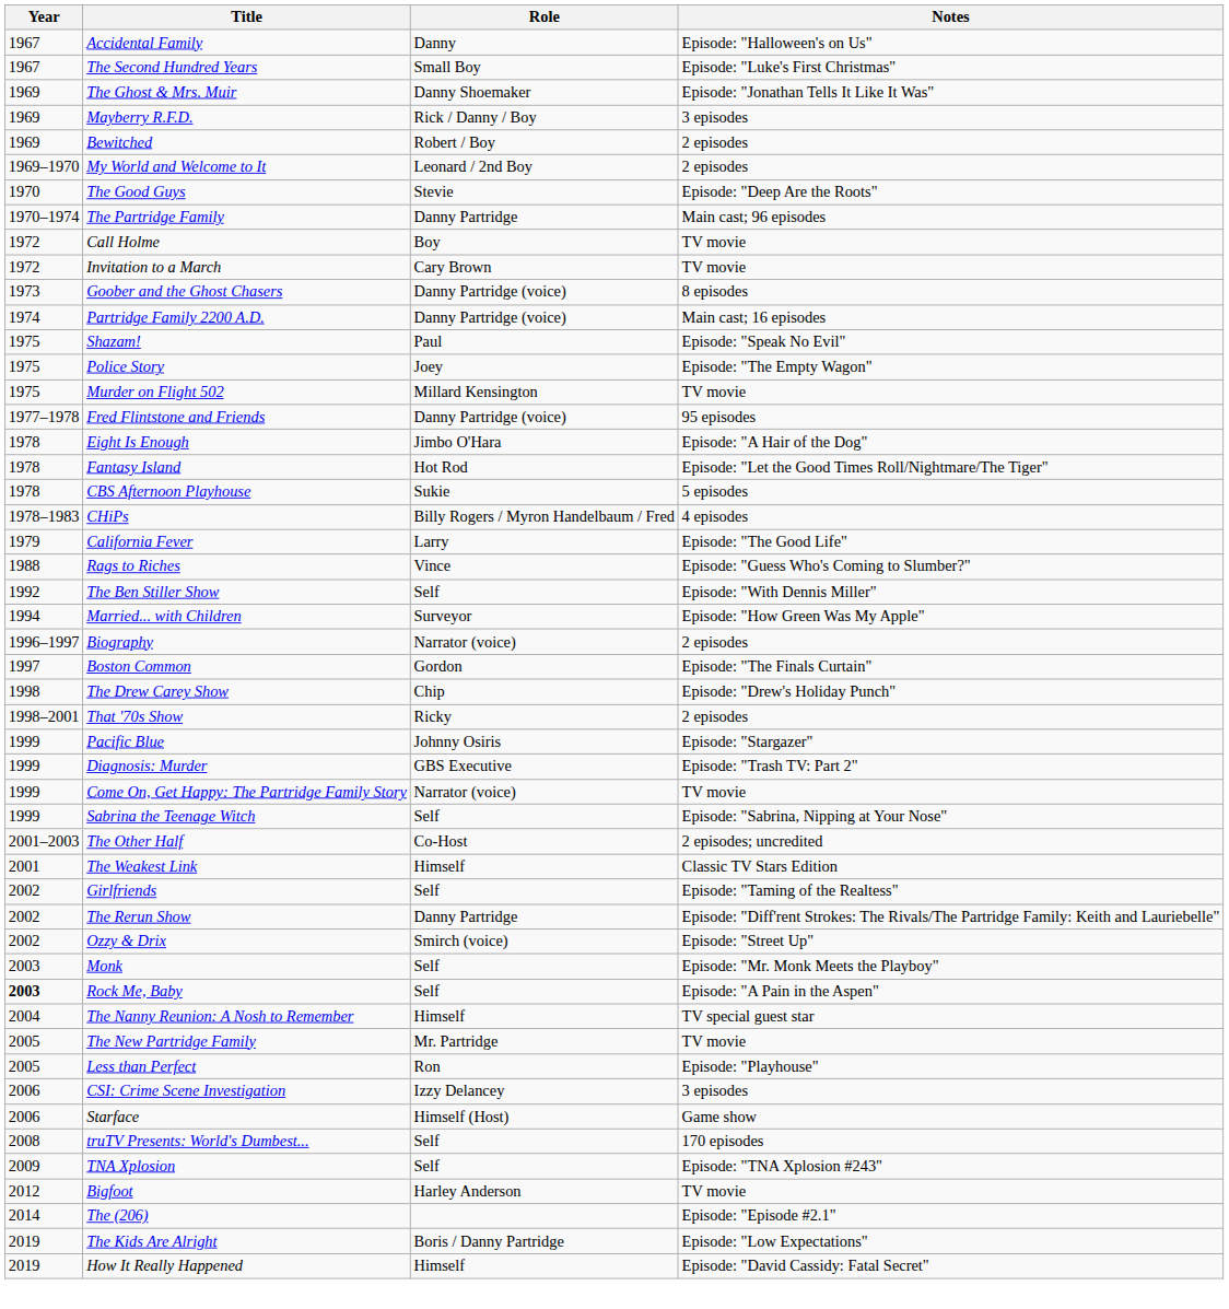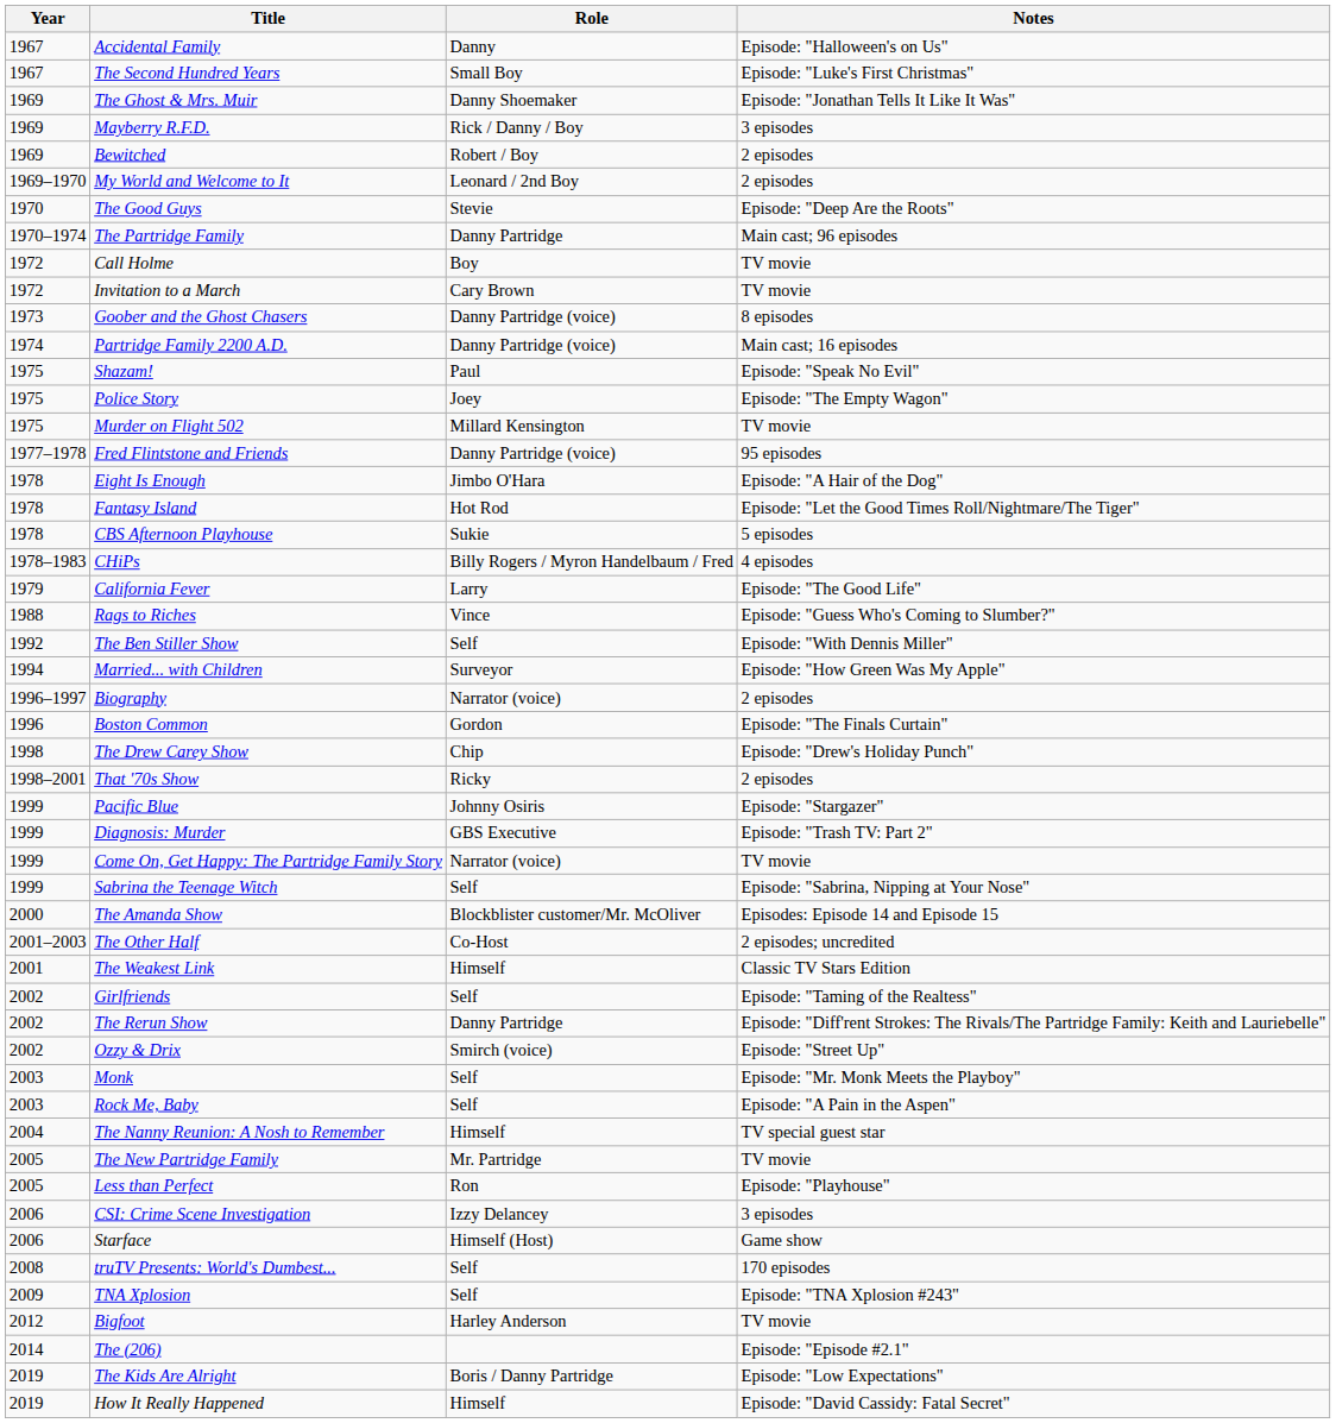 <table class="wikitable sortable">
 <tr>
 <th>Year</th>
 <th>Title</th>
 <th>Role</th>
 <th>Notes</th>
 </tr>
 <tr>
 <td>1967</td>
 <td><em><a href='#'>Accidental Family</a></em></td>
 <td>Danny</td>
 <td>Episode: "Halloween's on Us"</td>
 </tr>
 <tr>
 <td>1967</td>
 <td><em><a href='#'>The Second Hundred Years</a></em></td>
 <td>Small Boy</td>
 <td>Episode: "Luke's First Christmas"</td>
 </tr>
 <tr>
 <td>1969</td>
 <td><em><a href='#'>The Ghost & Mrs. Muir</a></em></td>
 <td>Danny Shoemaker</td>
 <td>Episode: "Jonathan Tells It Like It Was"</td>
 </tr>
 <tr>
 <td>1969</td>
 <td><em><a href='#'>Mayberry R.F.D.</a></em></td>
 <td>Rick / Danny / Boy</td>
 <td>3 episodes</td>
 </tr>
 <tr>
 <td>1969</td>
 <td><em><a href='#'>Bewitched</a></em></td>
 <td>Robert / Boy</td>
 <td>2 episodes</td>
 </tr>
 <tr>
 <td>1969–1970</td>
 <td><em><a href='#'>My World and Welcome to It</a></em></td>
 <td>Leonard / 2nd Boy</td>
 <td>2 episodes</td>
 </tr>
 <tr>
 <td>1970</td>
 <td><em><a href='#'>The Good Guys</a></em></td>
 <td>Stevie</td>
 <td>Episode: "Deep Are the Roots"</td>
 </tr>
 <tr>
 <td>1970–1974</td>
 <td><em><a href='#'>The Partridge Family</a></em></td>
 <td>Danny Partridge</td>
 <td>Main cast; 96 episodes</td>
 </tr>
 <tr>
 <td>1972</td>
 <td><em>Call Holme</em></td>
 <td>Boy</td>
 <td>TV movie</td>
 </tr>
 <tr>
 <td>1972</td>
 <td><em>Invitation to a March</em></td>
 <td>Cary Brown</td>
 <td>TV movie</td>
 </tr>
 <tr>
 <td>1973</td>
 <td><em><a href='#'>Goober and the Ghost Chasers</a></em></td>
 <td>Danny Partridge (voice)</td>
 <td>8 episodes</td>
 </tr>
 <tr>
 <td>1974</td>
 <td><em><a href='#'>Partridge Family 2200 A.D.</a></em></td>
 <td>Danny Partridge (voice)</td>
 <td>Main cast; 16 episodes</td>
 </tr>
 <tr>
 <td>1975</td>
 <td><em><a href='#'>Shazam!</a></em></td>
 <td>Paul</td>
 <td>Episode: "Speak No Evil"</td>
 </tr>
 <tr>
 <td>1975</td>
 <td><em><a href='#'>Police Story</a></em></td>
 <td>Joey</td>
 <td>Episode: "The Empty Wagon"</td>
 </tr>
 <tr>
 <td>1975</td>
 <td><em><a href='#'>Murder on Flight 502</a></em></td>
 <td>Millard Kensington</td>
 <td>TV movie</td>
 </tr>
 <tr>
 <td>1977–1978</td>
 <td><em><a href='#'>Fred Flintstone and Friends</a></em></td>
 <td>Danny Partridge (voice)</td>
 <td>95 episodes</td>
 </tr>
 <tr>
 <td>1978</td>
 <td><em><a href='#'>Eight Is Enough</a></em></td>
 <td>Jimbo O'Hara</td>
 <td>Episode: "A Hair of the Dog"</td>
 </tr>
 <tr>
 <td>1978</td>
 <td><em><a href='#'>Fantasy Island</a></em></td>
 <td>Hot Rod</td>
 <td>Episode: "Let the Good Times Roll/Nightmare/The Tiger"</td>
 </tr>
 <tr>
 <td>1978</td>
 <td><em><a href='#'>CBS Afternoon Playhouse</a></em></td>
 <td>Sukie</td>
 <td>5 episodes</td>
 </tr>
 <tr>
 <td>1978–1983</td>
 <td><em><a href='#'>CHiPs</a></em></td>
 <td>Billy Rogers / Myron Handelbaum / Fred</td>
 <td>4 episodes</td>
 </tr>
 <tr>
 <td>1979</td>
 <td><em><a href='#'>California Fever</a></em></td>
 <td>Larry</td>
 <td>Episode: "The Good Life"</td>
 </tr>
 <tr>
 <td>1988</td>
 <td><em><a href='#'>Rags to Riches</a></em></td>
 <td>Vince</td>
 <td>Episode: "Guess Who's Coming to Slumber?"</td>
 </tr>
 <tr>
 <td>1992</td>
 <td><em><a href='#'>The Ben Stiller Show</a></em></td>
 <td>Self</td>
 <td>Episode: "With Dennis Miller"</td>
 </tr>
 <tr>
 <td>1994</td>
 <td><em><a href='#'>Married... with Children</a></em></td>
 <td>Surveyor</td>
 <td>Episode: "How Green Was My Apple"</td>
 </tr>
 <tr>
 <td>1996–1997</td>
 <td><em><a href='#'>Biography</a></em></td>
 <td>Narrator (voice)</td>
 <td>2 episodes</td>
 </tr>
 <tr>
-<td>1997</td>
+<td>1996</td>
 <td><em><a href='#'>Boston Common</a></em></td>
 <td>Gordon</td>
 <td>Episode: "The Finals Curtain"</td>
 </tr>
 <tr>
 <td>1998</td>
 <td><em><a href='#'>The Drew Carey Show</a></em></td>
 <td>Chip</td>
 <td>Episode: "Drew's Holiday Punch"</td>
 </tr>
 <tr>
 <td>1998–2001</td>
 <td><em><a href='#'>That '70s Show</a></em></td>
 <td>Ricky</td>
 <td>2 episodes</td>
 </tr>
 <tr>
 <td>1999</td>
 <td><em><a href='#'>Pacific Blue</a></em></td>
 <td>Johnny Osiris</td>
 <td>Episode: "Stargazer"</td>
 </tr>
 <tr>
 <td>1999</td>
 <td><em><a href='#'>Diagnosis: Murder</a></em></td>
 <td>GBS Executive</td>
 <td>Episode: "Trash TV: Part 2"</td>
 </tr>
 <tr>
 <td>1999</td>
 <td><em><a href='#'>Come On, Get Happy: The Partridge Family Story</a></em></td>
 <td>Narrator (voice)</td>
 <td>TV movie</td>
 </tr>
 <tr>
 <td>1999</td>
 <td><em><a href='#'>Sabrina the Teenage Witch</a></em></td>
 <td>Self</td>
 <td>Episode: "Sabrina, Nipping at Your Nose"</td>
 </tr>
 <tr>
+<td>2000</td>
+<td><em><a href='#'>The Amanda Show</a></em></td>
+<td>Blockblister customer/Mr. McOliver</td>
+<td>Episodes: Episode 14 and Episode 15</td>
+</tr>
+<tr>
 <td>2001–2003</td>
 <td><em><a href='#'>The Other Half</a></em></td>
 <td>Co-Host</td>
 <td>2 episodes; uncredited</td>
 </tr>
 <tr>
 <td>2001</td>
 <td><em><a href='#'>The Weakest Link</a></em></td>
 <td>Himself</td>
 <td>Classic TV Stars Edition</td>
 </tr>
 <tr>
 <td>2002</td>
 <td><em><a href='#'>Girlfriends</a></em></td>
 <td>Self</td>
 <td>Episode: "Taming of the Realtess"</td>
 </tr>
 <tr>
 <td>2002</td>
 <td><em><a href='#'>The Rerun Show</a></em></td>
 <td>Danny Partridge</td>
 <td>Episode: "Diff'rent Strokes: The Rivals/The Partridge Family: Keith and Lauriebelle"</td>
 </tr>
 <tr>
 <td>2002</td>
 <td><em><a href='#'>Ozzy & Drix</a></em></td>
 <td>Smirch (voice)</td>
 <td>Episode: "Street Up"</td>
 </tr>
 <tr>
 <td>2003</td>
 <td><em><a href='#'>Monk</a></em></td>
 <td>Self</td>
 <td>Episode: "Mr. Monk Meets the Playboy"</td>
 </tr>
 <tr>
-<td><strong>2003</strong></td>
+<td>2003</td>
 <td><em><a href='#'>Rock Me, Baby</a></em></td>
 <td>Self</td>
 <td>Episode: "A Pain in the Aspen"</td>
 </tr>
 <tr>
 <td>2004</td>
 <td><em><a href='#'>The Nanny Reunion: A Nosh to Remember</a></em></td>
 <td>Himself</td>
 <td>TV special guest star</td>
 </tr>
 <tr>
 <td>2005</td>
 <td><em><a href='#'>The New Partridge Family</a></em></td>
 <td>Mr. Partridge</td>
 <td>TV movie</td>
 </tr>
 <tr>
 <td>2005</td>
 <td><em><a href='#'>Less than Perfect</a></em></td>
 <td>Ron</td>
 <td>Episode: "Playhouse"</td>
 </tr>
 <tr>
 <td>2006</td>
 <td><em><a href='#'>CSI: Crime Scene Investigation</a></em></td>
 <td>Izzy Delancey</td>
 <td>3 episodes</td>
 </tr>
 <tr>
 <td>2006</td>
 <td><em>Starface</em></td>
 <td>Himself (Host)</td>
 <td>Game show</td>
 </tr>
 <tr>
 <td>2008</td>
 <td><em><a href='#'>truTV Presents: World's Dumbest...</a></em></td>
 <td>Self</td>
 <td>170 episodes</td>
 </tr>
 <tr>
 <td>2009</td>
 <td><em><a href='#'>TNA Xplosion</a></em></td>
 <td>Self</td>
 <td>Episode: "TNA Xplosion #243"</td>
 </tr>
 <tr>
 <td>2012</td>
 <td><em><a href='#'>Bigfoot</a></em></td>
 <td>Harley Anderson</td>
 <td>TV movie</td>
 </tr>
 <tr>
 <td>2014</td>
 <td><em><a href='#'>The (206)</a></em></td>
 <td></td>
 <td>Episode: "Episode #2.1"</td>
 </tr>
 <tr>
 <td>2019</td>
 <td><em><a href='#'>The Kids Are Alright</a></em></td>
 <td>Boris / Danny Partridge</td>
 <td>Episode: "Low Expectations"</td>
 </tr>
 <tr>
 <td>2019</td>
 <td><em>How It Really Happened</em></td>
 <td>Himself</td>
 <td>Episode: "David Cassidy: Fatal Secret"</td>
 </tr>
 </table>
